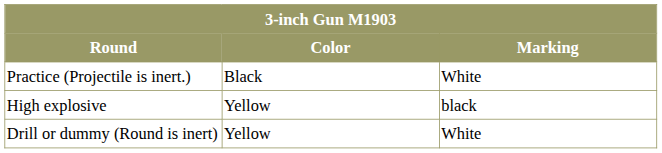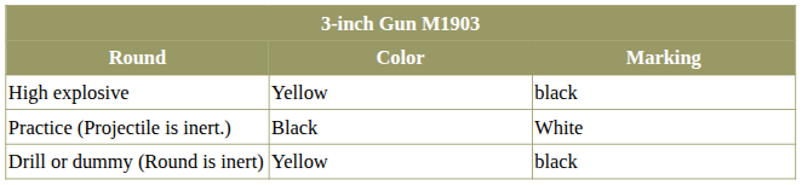 <table border=0 cellspacing=0 cellpadding=2 style="margin:0 0 .5em 1em; float:left; background:#fff; border-collapse:collapse; border:1px solid #996; line-height:1.5; font-size:125%">
 <tr style="vertical-align:top; text-align:center; border:1px solid #996; background-color:#996; color:#fff">
 <th colspan=3>3-inch Gun M1903</th>
 </tr>
 <tr style="vertical-align:top; text-align:center; border:1px solid #996; background-color:#996; color:#fff">
 <th width="33%" style="border:1px solid #996">Round</th>
 <th width="33%" style="border:1px solid #996">Color</th>
 <th width="33%" style="border:1px solid #996">Marking</th>
 </tr>
 <tr>
+<td width="33%" style="border:1px solid #996">High explosive</td>
+<td width="33%" style="border:1px solid #996">Yellow</td>
+<td width="33%" style="border:1px solid #996">black</td>
+</tr>
+<tr>
 <td width="33%" style="border:1px solid #996">Practice (Projectile is inert.)</td>
 <td width="33%" style="border:1px solid #996">Black</td>
 <td width="33%" style="border:1px solid #996">White</td>
 </tr>
 <tr>
-<td width="33%" style="border:1px solid #996">High explosive</td>
+<td width="33%" style="border:1px solid #996">Drill or dummy (Round is inert)</td>
 <td width="33%" style="border:1px solid #996">Yellow</td>
 <td width="33%" style="border:1px solid #996">black</td>
 </tr>
-<tr>
-<td width="33%" style="border:1px solid #996">Drill or dummy (Round is inert)</td>
-<td width="33%" style="border:1px solid #996">Yellow</td>
-<td width="33%" style="border:1px solid #996">White</td>
-</tr>
 </table>
